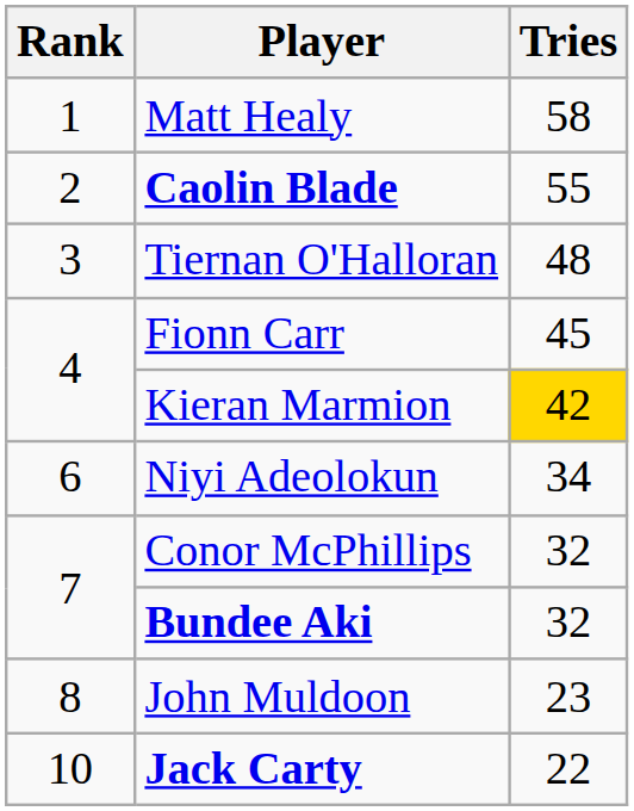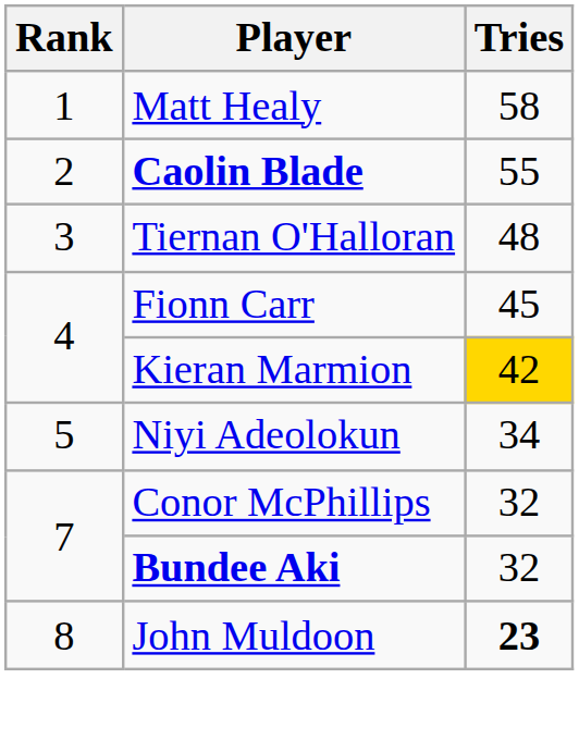 <table class="wikitable">
 <tr>
 <th>Rank</th>
 <th>Player</th>
 <th>Tries</th>
 </tr>
 <tr>
 <td align=center>1</td>
 <td><a href='#'>Matt Healy</a></td>
 <td align=center>58</td>
 </tr>
 <tr>
 <td align=center>2</td>
 <td><strong><a href='#'>Caolin Blade</a></strong></td>
 <td align=center>55</td>
 </tr>
 <tr>
 <td align=center>3</td>
 <td><a href='#'>Tiernan O'Halloran</a></td>
 <td align=center>48</td>
 </tr>
 <tr>
 <td align=center rowspan=2>4</td>
 <td><a href='#'>Fionn Carr</a></td>
 <td align=center>45</td>
 </tr>
 <tr>
 <td><a href='#'>Kieran Marmion</a></td>
 <td align=center style="background: gold;">42</td>
 </tr>
 <tr>
-<td align=center>6</td>
+<td align=center>5</td>
 <td><a href='#'>Niyi Adeolokun</a></td>
 <td align=center>34</td>
 </tr>
 <tr>
 <td align=center rowspan=2>7</td>
 <td><a href='#'>Conor McPhillips</a></td>
 <td align=center>32</td>
 </tr>
 <tr>
 <td><strong><a href='#'>Bundee Aki</a></strong></td>
 <td align=center>32</td>
 </tr>
 <tr>
 <td align=center>8</td>
 <td><a href='#'>John Muldoon</a></td>
-<td align=center>23</td>
-</tr>
-<tr>
-<td align=center>10</td>
-<td><strong><a href='#'>Jack Carty</a></strong></td>
-<td align=center>22</td>
+<td align=center><strong>23</strong></td>
 </tr>
 </table>
